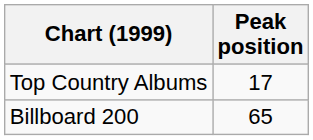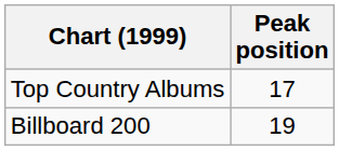 <table class="wikitable">
 <tr>
 <th>Chart (1999)</th>
 <th>Peak<br>position</th>
 </tr>
 <tr>
 <td>Top Country Albums</td>
 <td align="center">17</td>
 </tr>
 <tr>
 <td>Billboard 200</td>
-<td align="center">65</td>
+<td align="center">19</td>
 </tr>
 </table>
